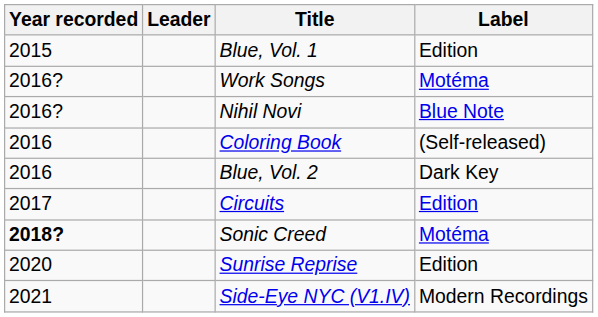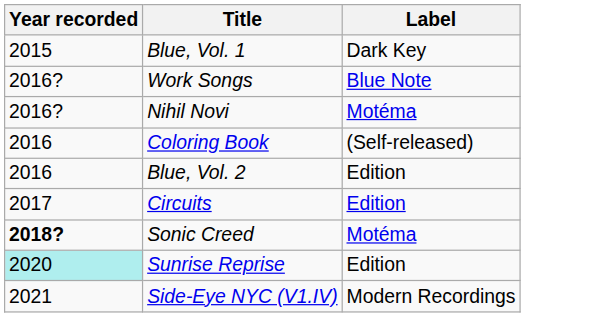 <table class="wikitable sortable">
 <tr>
 <th>Year recorded</th>
-<th>Leader</th>
 <th>Title</th>
 <th>Label</th>
 </tr>
 <tr>
 <td>2015</td>
-<td></td>
 <td><em>Blue, Vol. 1</em></td>
-<td>Edition</td>
+<td>Dark Key</td>
 </tr>
 <tr>
 <td>2016?</td>
-<td></td>
 <td><em>Work Songs</em></td>
+<td><a href='#'>Blue Note</a></td>
+</tr>
+<tr>
+<td>2016?</td>
+<td><em>Nihil Novi</em></td>
 <td><a href='#'>Motéma</a></td>
 </tr>
 <tr>
-<td>2016?</td>
-<td></td>
-<td><em>Nihil Novi</em></td>
-<td><a href='#'>Blue Note</a></td>
-</tr>
-<tr>
 <td>2016</td>
-<td></td>
 <td><em><a href='#'>Coloring Book</a></em></td>
 <td>(Self-released)</td>
 </tr>
 <tr>
 <td>2016</td>
-<td></td>
 <td><em>Blue, Vol. 2</em></td>
-<td>Dark Key</td>
+<td>Edition</td>
 </tr>
 <tr>
 <td>2017</td>
-<td></td>
 <td><em><a href='#'>Circuits</a></em></td>
 <td><a href='#'>Edition</a></td>
 </tr>
 <tr>
 <td><strong>2018?</strong></td>
-<td></td>
 <td><em>Sonic Creed</em></td>
 <td><a href='#'>Motéma</a></td>
 </tr>
 <tr>
-<td>2020</td>
-<td></td>
+<td style="background: paleturquoise;">2020</td>
 <td><em><a href='#'>Sunrise Reprise</a></em></td>
 <td>Edition</td>
 </tr>
 <tr>
 <td>2021</td>
-<td></td>
 <td><em><a href='#'>Side-Eye NYC (V1.IV)</a></em></td>
 <td>Modern Recordings</td>
 </tr>
 </table>
